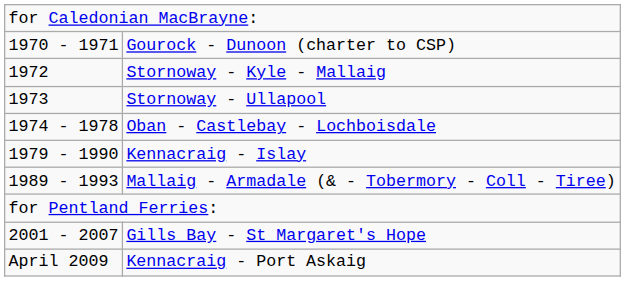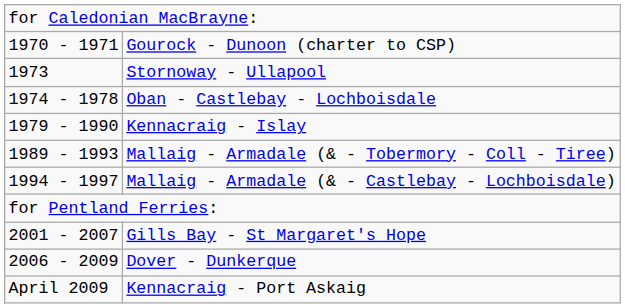 <table class="wikitable">
 <tr>
 <td colspan="2">for <a href='#'>Caledonian MacBrayne</a>:</td>
 </tr>
 <tr>
 <td>1970 - 1971</td>
 <td><a href='#'>Gourock</a> - <a href='#'>Dunoon</a> (charter to CSP)</td>
-</tr>
-<tr>
-<td>1972</td>
-<td><a href='#'>Stornoway</a> - <a href='#'>Kyle</a> - <a href='#'>Mallaig</a></td>
 </tr>
 <tr>
 <td>1973</td>
 <td><a href='#'>Stornoway</a> - <a href='#'>Ullapool</a></td>
 </tr>
 <tr>
 <td>1974 - 1978</td>
 <td><a href='#'>Oban</a> - <a href='#'>Castlebay</a> - <a href='#'>Lochboisdale</a></td>
 </tr>
 <tr>
 <td>1979 - 1990</td>
 <td><a href='#'>Kennacraig</a> - <a href='#'>Islay</a></td>
 </tr>
 <tr>
 <td>1989 - 1993</td>
 <td><a href='#'>Mallaig</a> - <a href='#'>Armadale</a> (& - <a href='#'>Tobermory</a> - <a href='#'>Coll</a> - <a href='#'>Tiree</a>)</td>
 </tr>
 <tr>
+<td>1994 - 1997</td>
+<td><a href='#'>Mallaig</a> - <a href='#'>Armadale</a> (& - <a href='#'>Castlebay</a> - <a href='#'>Lochboisdale</a>)</td>
+</tr>
+<tr>
 <td colspan="2">for <a href='#'>Pentland Ferries</a>:</td>
 </tr>
 <tr>
 <td>2001 - 2007</td>
 <td><a href='#'>Gills Bay</a> - <a href='#'>St Margaret's Hope</a></td>
 </tr>
 <tr>
+<td>2006 - 2009</td>
+<td><a href='#'>Dover</a> - <a href='#'>Dunkerque</a></td>
+</tr>
+<tr>
 <td>April 2009</td>
 <td><a href='#'>Kennacraig</a> - Port Askaig</td>
 </tr>
 </table>
